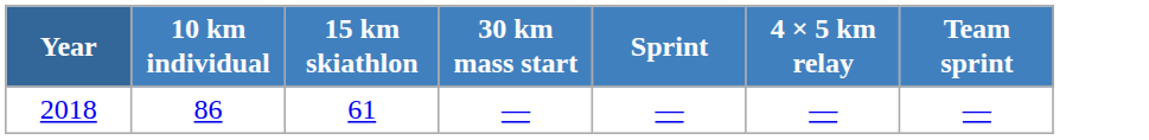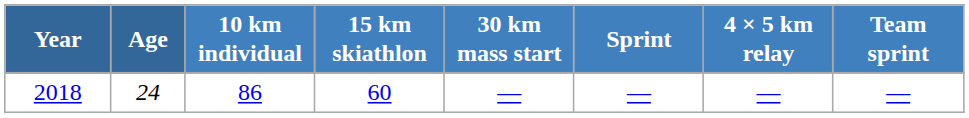 <table class="wikitable" style="font-size:95%; text-align:center; border:grey solid 1px; border-collapse:collapse; background:#ffffff;">
 <tr>
 <th style="background-color:#369; color:white; width:60px;"> Year </th>
+<th style="background-color:#369; color:white; width:40px;"> Age </th>
 <th style="background-color:#4180be; color:white; width:75px;"> 10 km <br> individual </th>
 <th style="background-color:#4180be; color:white; width:75px;"> 15 km <br> skiathlon </th>
 <th style="background-color:#4180be; color:white; width:75px;"> 30 km <br> mass start </th>
 <th style="background-color:#4180be; color:white; width:75px;"> Sprint </th>
 <th style="background-color:#4180be; color:white; width:75px;"> 4 × 5 km <br> relay </th>
 <th style="background-color:#4180be; color:white; width:75px;"> Team <br> sprint </th>
 </tr>
 <tr>
 <td><a href='#'>2018</a></td>
+<td><em>24</em></td>
 <td><a href='#'>86</a></td>
-<td><a href='#'>61</a></td>
+<td><a href='#'>60</a></td>
 <td><a href='#'>—</a></td>
 <td><a href='#'>—</a></td>
 <td><a href='#'>—</a></td>
 <td><a href='#'>—</a></td>
 </tr>
 </table>
